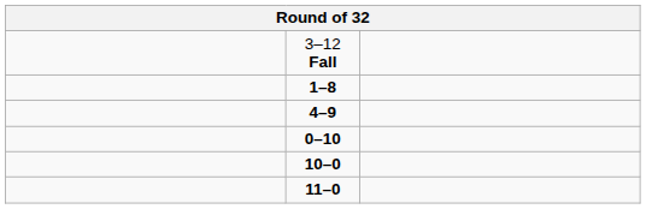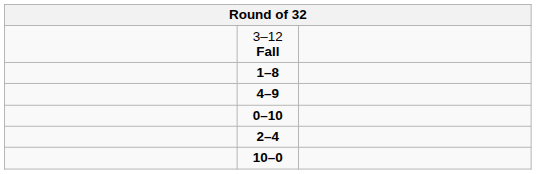 <table class="wikitable" style="text-align: center;">
 <tr>
 <th colspan=3>Round of 32</th>
 </tr>
 <tr>
 <td align=left width="270"></td>
 <td align=center width="65">3–12 <strong>Fall</strong></td>
 <td align=left width="270"><strong></strong></td>
 </tr>
 <tr>
 <td align=left></td>
 <td align=center><strong>1–8</strong></td>
 <td align=left><strong></strong></td>
 </tr>
 <tr>
 <td align=left></td>
 <td align=center><strong>4–9</strong></td>
 <td align=left><strong></strong></td>
 </tr>
 <tr>
 <td align=left></td>
 <td align=center><strong>0–10</strong></td>
 <td align=left><strong></strong></td>
 </tr>
 <tr>
+<td align=left></td>
+<td align=center><strong>2–4</strong></td>
+<td align=left><strong></strong></td>
+</tr>
+<tr>
 <td align=left><strong></strong></td>
 <td align=center><strong>10–0</strong></td>
 <td align=left></td>
 </tr>
-<tr>
-<td align=left><strong></strong></td>
-<td align=center><strong>11–0</strong></td>
-<td align=left></td>
-</tr>
 </table>
